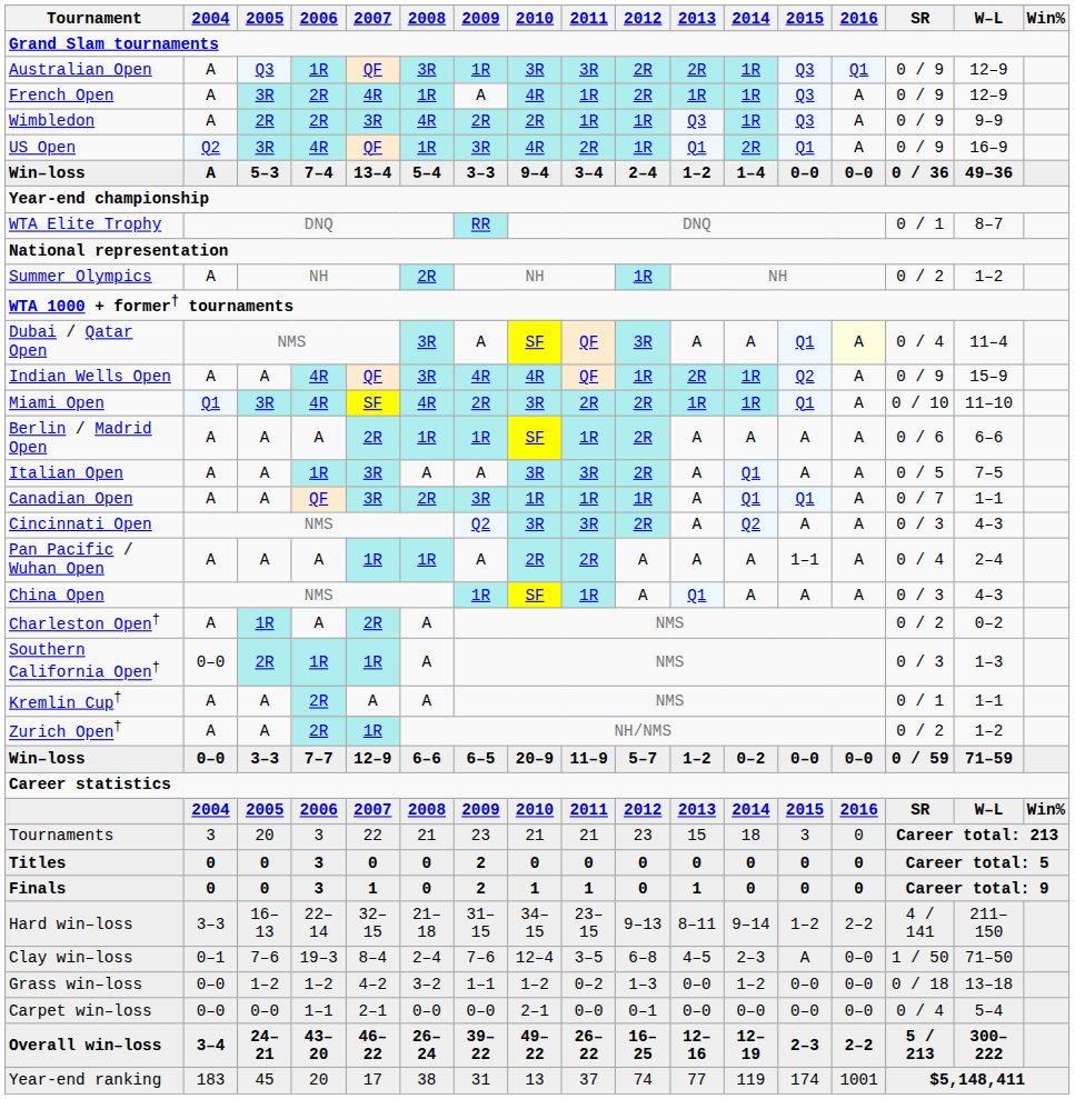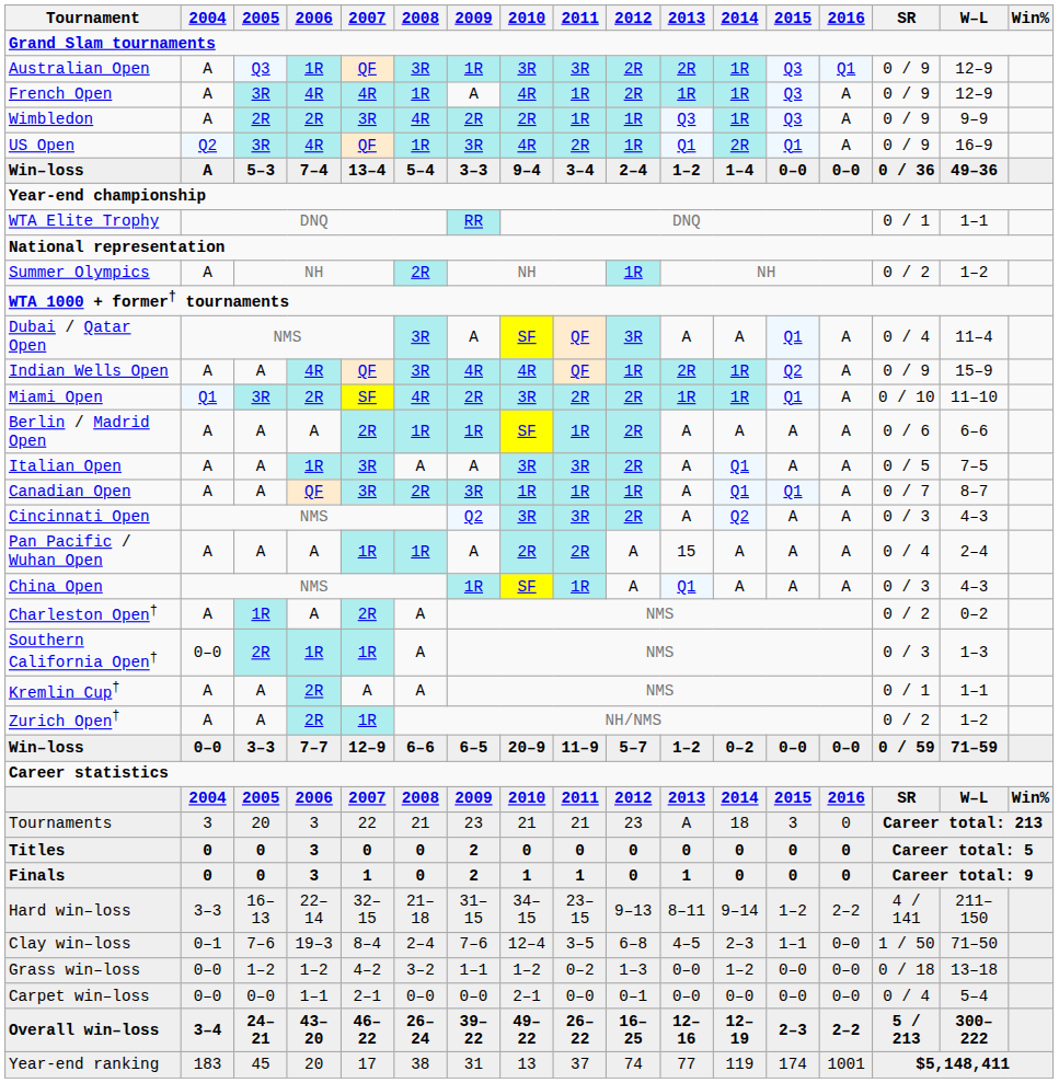 <table class="wikitable nowrap" style="text-align:center;">
 <tr>
 <th width="140">Tournament</th>
 <th width="38"><a href='#'>2004</a></th>
 <th width="38"><a href='#'>2005</a></th>
 <th width="38"><a href='#'>2006</a></th>
 <th width="38"><a href='#'>2007</a></th>
 <th width="38"><a href='#'>2008</a></th>
 <th width="38"><a href='#'>2009</a></th>
 <th width="38"><a href='#'>2010</a></th>
 <th width="38"><a href='#'>2011</a></th>
 <th width="38"><a href='#'>2012</a></th>
 <th width="38"><a href='#'>2013</a></th>
 <th width="38"><a href='#'>2014</a></th>
 <th width="38"><a href='#'>2015</a></th>
 <th width="38"><a href='#'>2016</a></th>
 <th width="50">SR</th>
 <th width="50">W–L</th>
 <th>Win%</th>
 </tr>
 <tr>
 <td colspan="17" align="left"><strong><a href='#'>Grand Slam tournaments</a></strong></td>
 </tr>
 <tr>
 <td align="left"><a href='#'>Australian Open</a></td>
 <td>A</td>
 <td bgcolor=f0f8ff><a href='#'>Q3</a></td>
 <td bgcolor="afeeee"><a href='#'>1R</a></td>
 <td bgcolor="ffebcd"><a href='#'>QF</a></td>
 <td bgcolor="afeeee"><a href='#'>3R</a></td>
 <td bgcolor="afeeee"><a href='#'>1R</a></td>
 <td bgcolor="afeeee"><a href='#'>3R</a></td>
 <td bgcolor="afeeee"><a href='#'>3R</a></td>
 <td bgcolor="afeeee"><a href='#'>2R</a></td>
 <td bgcolor="afeeee"><a href='#'>2R</a></td>
 <td bgcolor="afeeee"><a href='#'>1R</a></td>
 <td bgcolor=f0f8ff><a href='#'>Q3</a></td>
 <td bgcolor=f0f8ff><a href='#'>Q1</a></td>
 <td A>0 / 9</td>
 <td>12–9</td>
 <td></td>
 </tr>
 <tr>
 <td align="left"><a href='#'>French Open</a></td>
 <td>A</td>
 <td bgcolor="afeeee"><a href='#'>3R</a></td>
-<td bgcolor="afeeee"><a href='#'>2R</a></td>
+<td bgcolor="afeeee"><a href='#'>4R</a></td>
 <td bgcolor="afeeee"><a href='#'>4R</a></td>
 <td bgcolor="afeeee"><a href='#'>1R</a></td>
 <td>A</td>
 <td bgcolor="afeeee"><a href='#'>4R</a></td>
 <td bgcolor="afeeee"><a href='#'>1R</a></td>
 <td bgcolor="afeeee"><a href='#'>2R</a></td>
 <td bgcolor="afeeee"><a href='#'>1R</a></td>
 <td bgcolor="afeeee"><a href='#'>1R</a></td>
 <td bgcolor=f0f8ff><a href='#'>Q3</a></td>
 <td>A</td>
 <td>0 / 9</td>
 <td>12–9</td>
 <td></td>
 </tr>
 <tr>
 <td align="left"><a href='#'>Wimbledon</a></td>
 <td>A</td>
 <td bgcolor="afeeee"><a href='#'>2R</a></td>
 <td bgcolor="afeeee"><a href='#'>2R</a></td>
 <td bgcolor="afeeee"><a href='#'>3R</a></td>
 <td bgcolor="afeeee"><a href='#'>4R</a></td>
 <td bgcolor="afeeee"><a href='#'>2R</a></td>
 <td bgcolor="afeeee"><a href='#'>2R</a></td>
 <td bgcolor="afeeee"><a href='#'>1R</a></td>
 <td bgcolor="afeeee"><a href='#'>1R</a></td>
 <td bgcolor=f0f8ff><a href='#'>Q3</a></td>
 <td bgcolor="afeeee"><a href='#'>1R</a></td>
 <td bgcolor=f0f8ff><a href='#'>Q3</a></td>
 <td>A</td>
 <td>0 / 9</td>
 <td>9–9</td>
 <td></td>
 </tr>
 <tr>
 <td align="left"><a href='#'>US Open</a></td>
 <td bgcolor=f0f8ff><a href='#'>Q2</a></td>
 <td bgcolor="afeeee"><a href='#'>3R</a></td>
 <td bgcolor="afeeee"><a href='#'>4R</a></td>
 <td bgcolor="ffebcd"><a href='#'>QF</a></td>
 <td bgcolor="afeeee"><a href='#'>1R</a></td>
 <td bgcolor="afeeee"><a href='#'>3R</a></td>
 <td bgcolor="afeeee"><a href='#'>4R</a></td>
 <td bgcolor="afeeee"><a href='#'>2R</a></td>
 <td bgcolor="afeeee"><a href='#'>1R</a></td>
 <td bgcolor=f0f8ff><a href='#'>Q1</a></td>
 <td bgcolor="afeeee"><a href='#'>2R</a></td>
 <td bgcolor=f0f8ff><a href='#'>Q1</a></td>
 <td>A</td>
 <td>0 / 9</td>
 <td>16–9</td>
 <td></td>
 </tr>
 <tr style=background:#efefef;font-weight:bold>
 <td style="text-align:left">Win–loss</td>
 <td>A</td>
 <td>5–3</td>
 <td>7–4</td>
 <td>13–4</td>
 <td>5–4</td>
 <td>3–3</td>
 <td>9–4</td>
 <td>3–4</td>
 <td>2–4</td>
 <td>1–2</td>
 <td>1–4</td>
 <td>0–0</td>
 <td>0–0</td>
 <td>0 / 36</td>
 <td>49–36</td>
 <td></td>
 </tr>
 <tr>
 <td align=left colspan="17"><strong>Year-end championship</strong></td>
 </tr>
 <tr>
 <td align=left><a href='#'>WTA Elite Trophy</a></td>
 <td colspan="5" style=color:#767676>DNQ</td>
 <td bgcolor=afeeee><a href='#'>RR</a></td>
 <td colspan="7" style=color:#767676>DNQ</td>
 <td>0 / 1</td>
-<td>8–7</td>
+<td>1–1</td>
 <td></td>
 </tr>
 <tr>
 <td colspan="17" align="left"><strong>National representation</strong></td>
 </tr>
 <tr>
 <td align="left"><a href='#'>Summer Olympics</a></td>
 <td>A</td>
 <td colspan="3" style="color:#767676">NH</td>
 <td bgcolor="afeeee"><a href='#'>2R</a></td>
 <td colspan="3" style="color:#767676">NH</td>
 <td bgcolor="afeeee"><a href='#'>1R</a></td>
 <td colspan="4" style="color:#767676">NH</td>
 <td>0 / 2</td>
 <td>1–2</td>
 <td></td>
 </tr>
 <tr>
 <td colspan="17" align="left"><strong><a href='#'>WTA 1000</a> + former<sup>†</sup> tournaments</strong></td>
 </tr>
 <tr>
 <td align="left"><a href='#'>Dubai</a> / <a href='#'>Qatar Open</a></td>
 <td colspan="4" style="color:#767676">NMS</td>
 <td bgcolor=afeeee><a href='#'>3R</a></td>
 <td>A</td>
 <td bgcolor="yellow"><a href='#'>SF</a></td>
 <td bgcolor="ffebcd"><a href='#'>QF</a></td>
 <td bgcolor="afeeee"><a href='#'>3R</a></td>
 <td>A</td>
 <td>A</td>
 <td bgcolor=f0f8ff><a href='#'>Q1</a></td>
-<td style="background: lightyellow;">A</td>
+<td>A</td>
 <td>0 / 4</td>
 <td>11–4</td>
 <td></td>
 </tr>
 <tr>
 <td align="left"><a href='#'>Indian Wells Open</a></td>
 <td>A</td>
 <td>A</td>
 <td bgcolor="afeeee"><a href='#'>4R</a></td>
 <td bgcolor="ffebcd"><a href='#'>QF</a></td>
 <td bgcolor="afeeee"><a href='#'>3R</a></td>
 <td bgcolor="afeeee"><a href='#'>4R</a></td>
 <td bgcolor="afeeee"><a href='#'>4R</a></td>
 <td bgcolor="ffebcd"><a href='#'>QF</a></td>
 <td bgcolor="afeeee"><a href='#'>1R</a></td>
 <td bgcolor="afeeee"><a href='#'>2R</a></td>
 <td bgcolor="afeeee"><a href='#'>1R</a></td>
 <td bgcolor=f0f8ff><a href='#'>Q2</a></td>
 <td>A</td>
 <td>0 / 9</td>
 <td>15–9</td>
 <td></td>
 </tr>
 <tr>
 <td align="left"><a href='#'>Miami Open</a></td>
 <td bgcolor=f0f8ff><a href='#'>Q1</a></td>
 <td bgcolor="afeeee"><a href='#'>3R</a></td>
-<td bgcolor="afeeee"><a href='#'>4R</a></td>
+<td bgcolor="afeeee"><a href='#'>2R</a></td>
 <td bgcolor="yellow"><a href='#'>SF</a></td>
 <td bgcolor="afeeee"><a href='#'>4R</a></td>
 <td bgcolor="afeeee"><a href='#'>2R</a></td>
 <td bgcolor="afeeee"><a href='#'>3R</a></td>
 <td bgcolor="afeeee"><a href='#'>2R</a></td>
 <td bgcolor="afeeee"><a href='#'>2R</a></td>
 <td bgcolor="afeeee"><a href='#'>1R</a></td>
 <td bgcolor="afeeee"><a href='#'>1R</a></td>
 <td bgcolor=f0f8ff><a href='#'>Q1</a></td>
 <td>A</td>
 <td>0 / 10</td>
 <td>11–10</td>
 <td></td>
 </tr>
 <tr>
 <td align="left"><a href='#'>Berlin</a> / <a href='#'>Madrid Open</a></td>
 <td>A</td>
 <td>A</td>
 <td>A</td>
 <td bgcolor=afeeee><a href='#'>2R</a></td>
 <td bgcolor=afeeee><a href='#'>1R</a></td>
 <td bgcolor="afeeee"><a href='#'>1R</a></td>
 <td bgcolor="yellow"><a href='#'>SF</a></td>
 <td bgcolor="afeeee"><a href='#'>1R</a></td>
 <td bgcolor="afeeee"><a href='#'>2R</a></td>
 <td>A</td>
 <td>A</td>
 <td>A</td>
 <td>A</td>
 <td>0 / 6</td>
 <td>6–6</td>
 <td></td>
 </tr>
 <tr>
 <td align="left"><a href='#'>Italian Open</a></td>
 <td>A</td>
 <td>A</td>
 <td bgcolor="afeeee"><a href='#'>1R</a></td>
 <td bgcolor="afeeee"><a href='#'>3R</a></td>
 <td>A</td>
 <td>A</td>
 <td bgcolor="afeeee"><a href='#'>3R</a></td>
 <td bgcolor="afeeee"><a href='#'>3R</a></td>
 <td bgcolor="afeeee"><a href='#'>2R</a></td>
 <td>A</td>
 <td bgcolor=f0f8ff><a href='#'>Q1</a></td>
 <td>A</td>
 <td>A</td>
 <td>0 / 5</td>
 <td>7–5</td>
 <td></td>
 </tr>
 <tr>
 <td align="left"><a href='#'>Canadian Open</a></td>
 <td>A</td>
 <td>A</td>
 <td bgcolor="ffebcd"><a href='#'>QF</a></td>
 <td bgcolor="afeeee"><a href='#'>3R</a></td>
 <td bgcolor="afeeee"><a href='#'>2R</a></td>
 <td bgcolor="afeeee"><a href='#'>3R</a></td>
 <td bgcolor="afeeee"><a href='#'>1R</a></td>
 <td bgcolor="afeeee"><a href='#'>1R</a></td>
 <td bgcolor="afeeee"><a href='#'>1R</a></td>
 <td>A</td>
 <td bgcolor=f0f8ff><a href='#'>Q1</a></td>
 <td bgcolor=f0f8ff><a href='#'>Q1</a></td>
 <td>A</td>
 <td>0 / 7</td>
-<td>1–1</td>
+<td>8–7</td>
 <td></td>
 </tr>
 <tr>
 <td align="left"><a href='#'>Cincinnati Open</a></td>
 <td colspan="5" style="color:#767676">NMS</td>
 <td bgcolor=f0f8ff><a href='#'>Q2</a></td>
 <td bgcolor="afeeee"><a href='#'>3R</a></td>
 <td bgcolor="afeeee"><a href='#'>3R</a></td>
 <td bgcolor="afeeee"><a href='#'>2R</a></td>
 <td>A</td>
 <td bgcolor=f0f8ff><a href='#'>Q2</a></td>
 <td>A</td>
 <td>A</td>
 <td>0 / 3</td>
 <td>4–3</td>
 <td></td>
 </tr>
 <tr>
 <td align="left"><a href='#'>Pan Pacific</a> / <a href='#'>Wuhan Open</a></td>
 <td>A</td>
 <td>A</td>
 <td>A</td>
 <td bgcolor=afeeee><a href='#'>1R</a></td>
 <td bgcolor=afeeee><a href='#'>1R</a></td>
 <td>A</td>
 <td bgcolor="afeeee"><a href='#'>2R</a></td>
 <td bgcolor="afeeee"><a href='#'>2R</a></td>
 <td>A</td>
+<td>15</td>
 <td>A</td>
 <td>A</td>
-<td>1–1</td>
 <td>A</td>
 <td>0 / 4</td>
 <td>2–4</td>
 <td></td>
 </tr>
 <tr>
 <td align="left"><a href='#'>China Open</a></td>
 <td colspan="5" style="color:#767676">NMS</td>
 <td bgcolor="afeeee"><a href='#'>1R</a></td>
 <td bgcolor="yellow"><a href='#'>SF</a></td>
 <td bgcolor="afeeee"><a href='#'>1R</a></td>
 <td>A</td>
 <td bgcolor=f0f8ff><a href='#'>Q1</a></td>
 <td>A</td>
 <td>A</td>
 <td>A</td>
 <td>0 / 3</td>
 <td>4–3</td>
 <td></td>
 </tr>
 <tr>
 <td align=left><a href='#'>Charleston Open</a><sup>†</sup></td>
 <td>A</td>
 <td bgcolor=afeeee><a href='#'>1R</a></td>
 <td>A</td>
 <td bgcolor=afeeee><a href='#'>2R</a></td>
 <td>A</td>
 <td colspan="8" style=color:#767676>NMS</td>
 <td>0 / 2</td>
 <td>0–2</td>
 <td></td>
 </tr>
 <tr>
 <td align=left><a href='#'>Southern California Open</a><sup>†</sup></td>
 <td>0–0</td>
 <td bgcolor=afeeee><a href='#'>2R</a></td>
 <td bgcolor=afeeee><a href='#'>1R</a></td>
 <td bgcolor=afeeee><a href='#'>1R</a></td>
 <td>A</td>
 <td colspan="8" style=color:#767676>NMS</td>
 <td>0 / 3</td>
 <td>1–3</td>
 <td></td>
 </tr>
 <tr>
 <td align=left><a href='#'>Kremlin Cup</a><sup>†</sup></td>
 <td>A</td>
 <td>A</td>
 <td bgcolor=afeeee><a href='#'>2R</a></td>
 <td>A</td>
 <td>A</td>
 <td colspan="8" style=color:#767676>NMS</td>
 <td>0 / 1</td>
 <td>1–1</td>
 <td></td>
 </tr>
 <tr>
 <td align=left><a href='#'>Zurich Open</a><sup>†</sup></td>
 <td>A</td>
 <td>A</td>
 <td bgcolor=afeeee><a href='#'>2R</a></td>
 <td bgcolor=afeeee><a href='#'>1R</a></td>
 <td colspan="9" style=color:#767676>NH/NMS</td>
 <td>0 / 2</td>
 <td>1–2</td>
 <td></td>
 </tr>
 <tr style="background:#efefef;font-weight:bold">
 <td align="left">Win–loss</td>
 <td>0–0</td>
 <td>3–3</td>
 <td>7–7</td>
 <td>12–9</td>
 <td>6–6</td>
 <td>6–5</td>
 <td>20–9</td>
 <td>11–9</td>
 <td>5–7</td>
 <td>1–2</td>
 <td>0–2</td>
 <td>0–0</td>
 <td>0–0</td>
 <td>0 / 59</td>
 <td>71–59</td>
 <td></td>
 </tr>
 <tr>
 <td align=left colspan="17"><strong>Career statistics</strong></td>
 </tr>
 <tr style=background:#efefef;font-weight:bold>
 <td></td>
 <td><a href='#'>2004</a></td>
 <td><a href='#'>2005</a></td>
 <td><a href='#'>2006</a></td>
 <td><a href='#'>2007</a></td>
 <td><a href='#'>2008</a></td>
 <td><a href='#'>2009</a></td>
 <td><a href='#'>2010</a></td>
 <td><a href='#'>2011</a></td>
 <td><a href='#'>2012</a></td>
 <td><a href='#'>2013</a></td>
 <td><a href='#'>2014</a></td>
 <td><a href='#'>2015</a></td>
 <td><a href='#'>2016</a></td>
 <td>SR</td>
 <td>W–L</td>
 <td>Win%</td>
 </tr>
 <tr bgcolor=efefef>
 <td style="text-align:left">Tournaments</td>
 <td>3</td>
 <td>20</td>
 <td>3</td>
 <td>22</td>
 <td>21</td>
 <td>23</td>
 <td>21</td>
 <td>21</td>
 <td>23</td>
-<td>15</td>
+<td>A</td>
 <td>18</td>
 <td>3</td>
 <td>0</td>
 <td colspan="3"><strong>Career total: 213</strong></td>
 </tr>
 <tr style=background:#efefef;font-weight:bold>
 <td style="text-align:left"><strong>Titles</strong></td>
 <td>0</td>
 <td>0</td>
 <td>3</td>
 <td>0</td>
 <td>0</td>
 <td>2</td>
 <td>0</td>
 <td>0</td>
 <td>0</td>
 <td>0</td>
 <td>0</td>
 <td>0</td>
 <td>0</td>
 <td colspan="3">Career total: 5</td>
 </tr>
 <tr style=background:#efefef;font-weight:bold>
 <td style="text-align:left">Finals</td>
 <td>0</td>
 <td>0</td>
 <td>3</td>
 <td>1</td>
 <td>0</td>
 <td>2</td>
 <td>1</td>
 <td>1</td>
 <td>0</td>
 <td>1</td>
 <td>0</td>
 <td>0</td>
 <td>0</td>
 <td colspan="3">Career total: 9</td>
 </tr>
 <tr bgcolor=efefef>
 <td align=left>Hard win–loss</td>
 <td>3–3</td>
 <td>16–13</td>
 <td>22–14</td>
 <td>32–15</td>
 <td>21–18</td>
 <td>31–15</td>
 <td>34–15</td>
 <td>23–15</td>
 <td>9–13</td>
 <td>8–11</td>
 <td>9–14</td>
 <td>1–2</td>
 <td>2–2</td>
 <td>4 / 141</td>
 <td>211–150</td>
 <td></td>
 </tr>
 <tr bgcolor=efefef>
 <td align=left>Clay win–loss</td>
 <td>0–1</td>
 <td>7–6</td>
 <td>19–3</td>
 <td>8–4</td>
 <td>2–4</td>
 <td>7–6</td>
 <td>12–4</td>
 <td>3–5</td>
 <td>6–8</td>
 <td>4–5</td>
 <td>2–3</td>
-<td>A</td>
+<td>1–1</td>
 <td>0–0</td>
 <td>1 / 50</td>
 <td>71–50</td>
 <td></td>
 </tr>
 <tr bgcolor=efefef>
 <td align=left>Grass win–loss</td>
 <td>0–0</td>
 <td>1–2</td>
 <td>1–2</td>
 <td>4–2</td>
 <td>3–2</td>
 <td>1–1</td>
 <td>1–2</td>
 <td>0–2</td>
 <td>1–3</td>
 <td>0–0</td>
 <td>1–2</td>
 <td>0–0</td>
 <td>0–0</td>
 <td>0 / 18</td>
 <td>13–18</td>
 <td></td>
 </tr>
 <tr bgcolor=efefef>
 <td align=left>Carpet win–loss</td>
 <td>0–0</td>
 <td>0–0</td>
 <td>1–1</td>
 <td>2–1</td>
 <td>0–0</td>
 <td>0–0</td>
 <td>2–1</td>
 <td>0–0</td>
 <td>0–1</td>
 <td>0–0</td>
 <td>0–0</td>
 <td>0–0</td>
 <td>0–0</td>
 <td>0 / 4</td>
 <td>5–4</td>
 <td></td>
 </tr>
 <tr style="background:#efefef;font-weight:bold">
 <td align="left">Overall win–loss</td>
 <td>3–4</td>
 <td>24–21</td>
 <td>43–20</td>
 <td>46–22</td>
 <td>26–24</td>
 <td>39–22</td>
 <td>49–22</td>
 <td>26–22</td>
 <td>16–25</td>
 <td>12–16</td>
 <td>12–19</td>
 <td>2–3</td>
 <td>2–2</td>
 <td>5 / 213</td>
 <td>300–222</td>
 <td></td>
 </tr>
 <tr bgcolor="efefef">
 <td align="left">Year-end ranking</td>
 <td>183</td>
 <td>45</td>
 <td>20</td>
 <td>17</td>
 <td>38</td>
 <td>31</td>
 <td>13</td>
 <td>37</td>
 <td>74</td>
 <td>77</td>
 <td>119</td>
 <td>174</td>
 <td>1001</td>
 <td colspan="3"><strong>$5,148,411</strong></td>
 </tr>
 </table>
